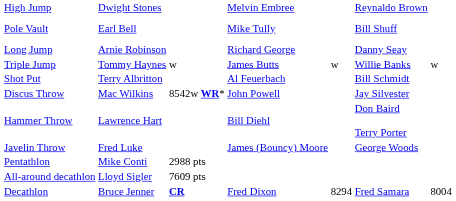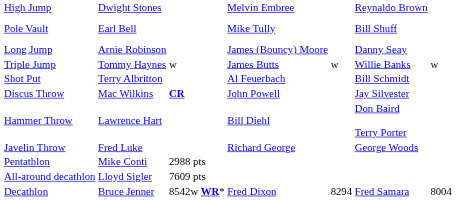 <table>
 <tr>
 <td><a href='#'>High Jump</a></td>
 <td><a href='#'>Dwight Stones</a></td>
 <td></td>
 <td><a href='#'>Melvin Embree</a></td>
 <td></td>
 <td><a href='#'>Reynaldo Brown</a></td>
 <td></td>
 </tr>
 <tr>
 <td><a href='#'>Pole Vault</a></td>
 <td><a href='#'>Earl Bell</a></td>
 <td></td>
 <td><a href='#'>Mike Tully</a></td>
 <td></td>
 <td><a href='#'>Bill Shuff</a></td>
 <td><br><br></td>
 </tr>
 <tr>
 <td><a href='#'>Long Jump</a></td>
 <td><a href='#'>Arnie Robinson</a></td>
 <td></td>
-<td><a href='#'>Richard George</a></td>
+<td><a href='#'>James (Bouncy) Moore</a></td>
 <td></td>
 <td><a href='#'>Danny Seay</a></td>
 <td></td>
 </tr>
 <tr>
 <td><a href='#'>Triple Jump</a></td>
 <td><a href='#'>Tommy Haynes</a></td>
 <td>w</td>
 <td><a href='#'>James Butts</a></td>
 <td>w</td>
 <td><a href='#'>Willie Banks</a></td>
 <td>w</td>
 </tr>
 <tr>
 <td><a href='#'>Shot Put</a></td>
 <td><a href='#'>Terry Albritton</a></td>
 <td></td>
 <td><a href='#'>Al Feuerbach</a></td>
 <td></td>
 <td><a href='#'>Bill Schmidt</a></td>
 <td></td>
 </tr>
 <tr>
 <td><a href='#'>Discus Throw</a></td>
 <td><a href='#'>Mac Wilkins</a></td>
-<td>8542w <strong><a href='#'>WR</a></strong>*</td>
+<td>  <strong><a href='#'>CR</a></strong></td>
 <td><a href='#'>John Powell</a></td>
 <td></td>
 <td><a href='#'>Jay Silvester</a></td>
 <td></td>
 </tr>
 <tr>
 <td><a href='#'>Hammer Throw</a></td>
 <td><a href='#'>Lawrence Hart</a></td>
 <td></td>
 <td><a href='#'>Bill Diehl</a></td>
 <td></td>
 <td><a href='#'>Don Baird</a><br><br><a href='#'>Terry Porter</a></td>
 <td></td>
 </tr>
 <tr>
 <td><a href='#'>Javelin Throw</a></td>
 <td><a href='#'>Fred Luke</a></td>
 <td></td>
-<td><a href='#'>James (Bouncy) Moore</a></td>
+<td><a href='#'>Richard George</a></td>
 <td></td>
 <td><a href='#'>George Woods</a></td>
 <td></td>
 </tr>
 <tr>
 <td><a href='#'>Pentathlon</a></td>
 <td><a href='#'>Mike Conti</a></td>
 <td>2988 pts</td>
 <td></td>
 <td></td>
 <td></td>
 <td></td>
 </tr>
 <tr>
 <td><a href='#'>All-around decathlon</a></td>
 <td><a href='#'>Lloyd Sigler</a></td>
 <td>7609 pts</td>
 <td></td>
 <td></td>
 <td></td>
 <td></td>
 </tr>
 <tr>
 <td><a href='#'>Decathlon</a></td>
 <td><a href='#'>Bruce Jenner</a></td>
-<td>  <strong><a href='#'>CR</a></strong></td>
+<td>8542w <strong><a href='#'>WR</a></strong>*</td>
 <td><a href='#'>Fred Dixon</a></td>
 <td>8294</td>
 <td><a href='#'>Fred Samara</a></td>
 <td>8004</td>
 </tr>
 </table>
